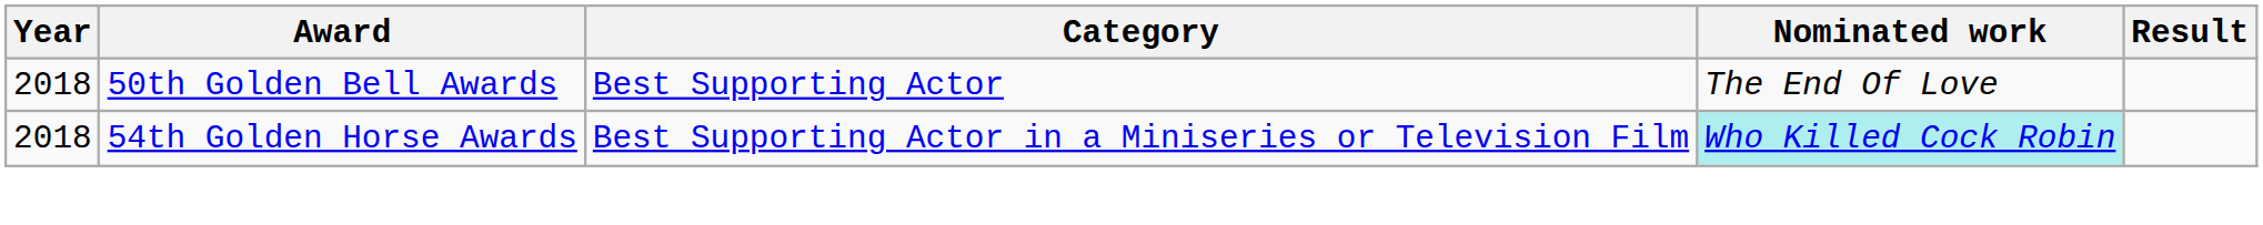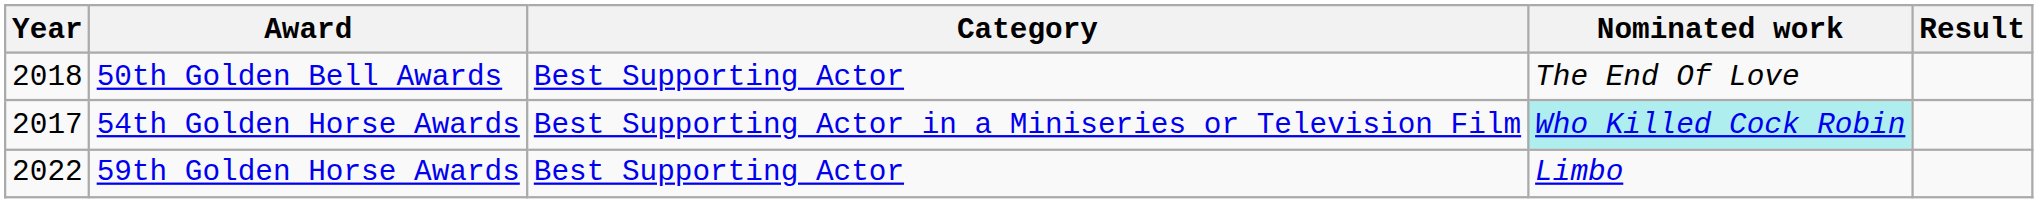 <table class="wikitable sortable">
 <tr>
 <th>Year</th>
 <th>Award</th>
 <th>Category</th>
 <th>Nominated work</th>
 <th>Result</th>
 </tr>
 <tr>
 <td>2018</td>
 <td><a href='#'>50th Golden Bell Awards</a></td>
 <td><a href='#'>Best Supporting Actor</a></td>
 <td><em>The End Of Love</em></td>
 <td></td>
 </tr>
 <tr>
-<td>2018</td>
+<td>2017</td>
 <td><a href='#'>54th Golden Horse Awards</a></td>
 <td><a href='#'>Best Supporting Actor in a Miniseries or Television Film</a></td>
 <td style="background: paleturquoise;"><em><a href='#'>Who Killed Cock Robin</a></em></td>
 <td></td>
 </tr>
+<tr>
+<td>2022</td>
+<td><a href='#'>59th Golden Horse Awards</a></td>
+<td><a href='#'>Best Supporting Actor</a></td>
+<td><em><a href='#'>Limbo</a></em></td>
+<td></td>
+</tr>
 </table>
